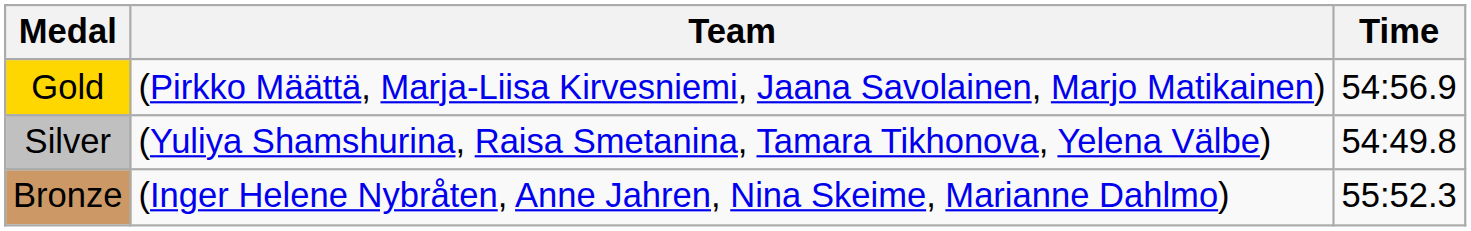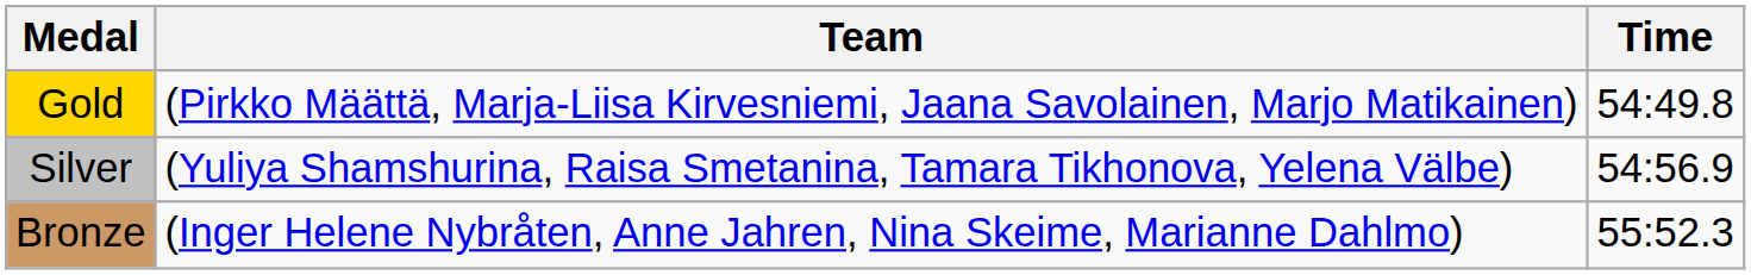 <table class="wikitable">
 <tr>
 <th>Medal</th>
 <th>Team</th>
 <th>Time</th>
 </tr>
 <tr>
 <td style="text-align:center;background-color:gold;">Gold</td>
 <td> (<a href='#'>Pirkko Määttä</a>, <a href='#'>Marja-Liisa Kirvesniemi</a>, <a href='#'>Jaana Savolainen</a>, <a href='#'>Marjo Matikainen</a>)</td>
-<td>54:56.9</td>
+<td>54:49.8</td>
 </tr>
 <tr>
 <td style="text-align:center;background-color:silver;">Silver</td>
 <td> (<a href='#'>Yuliya Shamshurina</a>, <a href='#'>Raisa Smetanina</a>, <a href='#'>Tamara Tikhonova</a>, <a href='#'>Yelena Välbe</a>)</td>
-<td>54:49.8</td>
+<td>54:56.9</td>
 </tr>
 <tr>
 <td style="text-align:center;background-color:#CC9966;">Bronze</td>
 <td> (<a href='#'>Inger Helene Nybråten</a>, <a href='#'>Anne Jahren</a>, <a href='#'>Nina Skeime</a>, <a href='#'>Marianne Dahlmo</a>)</td>
 <td>55:52.3</td>
 </tr>
 </table>
